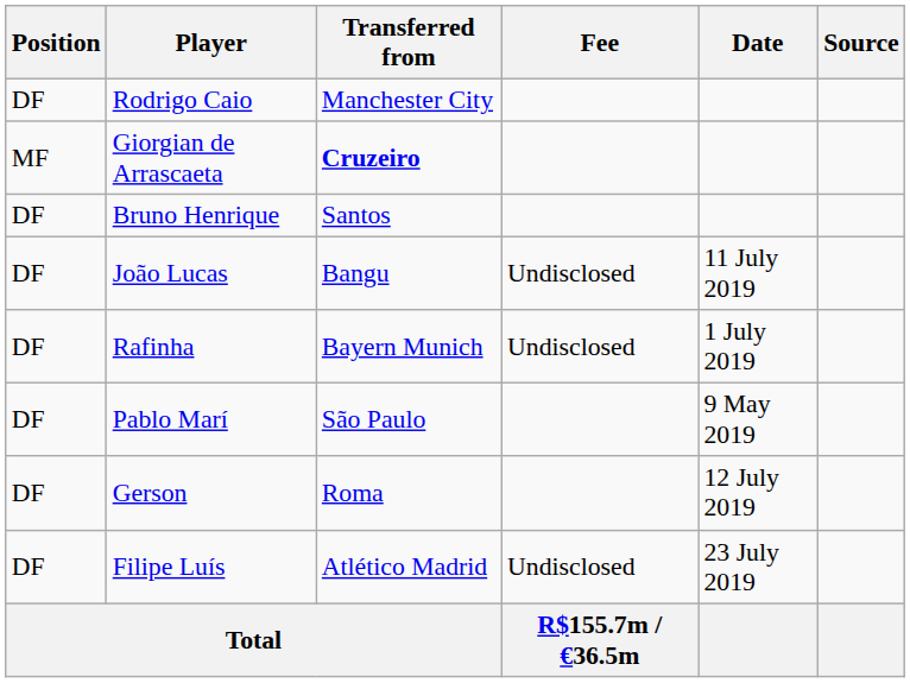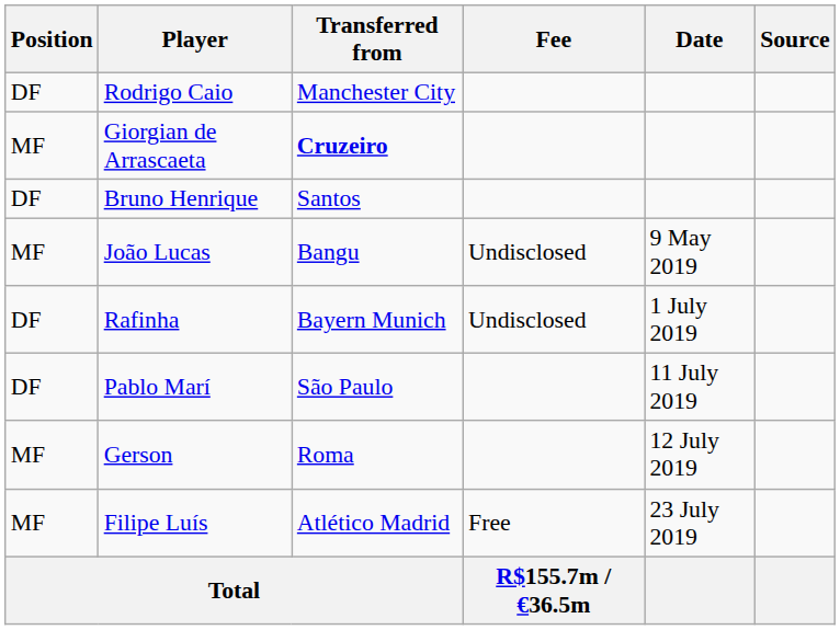 <table class="wikitable" width="60%" style="text-align:center; font-size:95%; text-align:left">
 <tr>
 <th>Position</th>
 <th>Player</th>
 <th>Transferred from</th>
 <th data-sort-type="number">Fee</th>
 <th>Date</th>
 <th>Source</th>
 </tr>
 <tr>
 <td>DF</td>
 <td> <a href='#'>Rodrigo Caio</a></td>
 <td> <a href='#'>Manchester City</a></td>
 <td></td>
 <td></td>
 <td align="center"></td>
 </tr>
 <tr>
 <td>MF</td>
 <td> <a href='#'>Giorgian de Arrascaeta</a></td>
 <td><strong> <a href='#'>Cruzeiro</a></strong></td>
 <td></td>
 <td></td>
 <td align="center"></td>
 </tr>
 <tr>
 <td>DF</td>
 <td> <a href='#'>Bruno Henrique</a></td>
 <td> <a href='#'>Santos</a></td>
 <td></td>
 <td></td>
 <td align="center"></td>
 </tr>
 <tr>
-<td>DF</td>
+<td>MF</td>
 <td> <a href='#'>João Lucas</a></td>
 <td> <a href='#'>Bangu</a></td>
 <td>Undisclosed</td>
-<td>11 July 2019</td>
+<td>9 May 2019</td>
 <td align="center"></td>
 </tr>
 <tr>
 <td>DF</td>
 <td> <a href='#'>Rafinha</a></td>
 <td> <a href='#'>Bayern Munich</a></td>
 <td>Undisclosed</td>
 <td>1 July 2019</td>
 <td align="center"></td>
 </tr>
 <tr>
 <td>DF</td>
 <td> <a href='#'>Pablo Marí</a></td>
 <td> <a href='#'>São Paulo</a></td>
 <td></td>
-<td>9 May 2019</td>
+<td>11 July 2019</td>
 <td align="center"></td>
 </tr>
 <tr>
-<td>DF</td>
+<td>MF</td>
 <td> <a href='#'>Gerson</a></td>
 <td> <a href='#'>Roma</a></td>
 <td></td>
 <td>12 July 2019</td>
 <td align="center"></td>
 </tr>
 <tr>
-<td>DF</td>
+<td>MF</td>
 <td> <a href='#'>Filipe Luís</a></td>
 <td> <a href='#'>Atlético Madrid</a></td>
-<td>Undisclosed</td>
+<td>Free</td>
 <td>23 July 2019</td>
 <td align="center"></td>
 </tr>
 <tr>
 <th colspan="3">Total</th>
 <th><a href='#'>R$</a>155.7m / <a href='#'>€</a>36.5m</th>
 <th></th>
 <th></th>
 </tr>
 </table>
